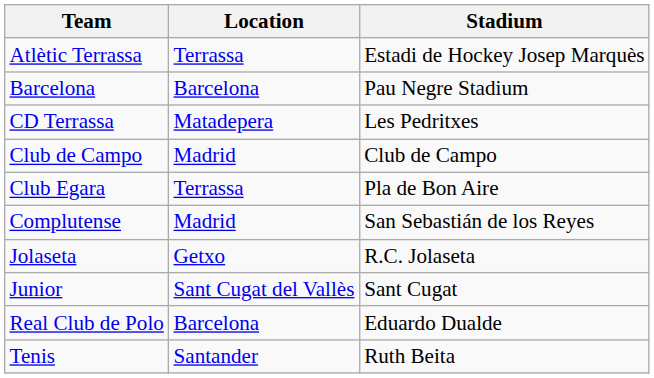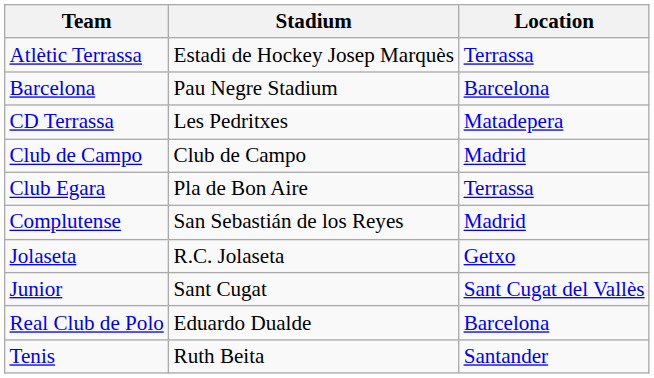 <table class="wikitable sortable">
 <tr>
 <th>Team</th>
+<th>Stadium</th>
 <th>Location</th>
-<th>Stadium</th>
 </tr>
 <tr>
 <td><a href='#'>Atlètic Terrassa</a></td>
+<td>Estadi de Hockey Josep Marquès</td>
 <td><a href='#'>Terrassa</a></td>
-<td>Estadi de Hockey Josep Marquès</td>
 </tr>
 <tr>
 <td><a href='#'>Barcelona</a></td>
+<td>Pau Negre Stadium</td>
 <td><a href='#'>Barcelona</a></td>
-<td>Pau Negre Stadium</td>
 </tr>
 <tr>
 <td><a href='#'>CD Terrassa</a></td>
+<td>Les Pedritxes</td>
 <td><a href='#'>Matadepera</a></td>
-<td>Les Pedritxes</td>
 </tr>
 <tr>
 <td><a href='#'>Club de Campo</a></td>
+<td>Club de Campo</td>
 <td><a href='#'>Madrid</a></td>
-<td>Club de Campo</td>
 </tr>
 <tr>
 <td><a href='#'>Club Egara</a></td>
+<td>Pla de Bon Aire</td>
 <td><a href='#'>Terrassa</a></td>
-<td>Pla de Bon Aire</td>
 </tr>
 <tr>
 <td><a href='#'>Complutense</a></td>
+<td>San Sebastián de los Reyes</td>
 <td><a href='#'>Madrid</a></td>
-<td>San Sebastián de los Reyes</td>
 </tr>
 <tr>
 <td><a href='#'>Jolaseta</a></td>
+<td>R.C. Jolaseta</td>
 <td><a href='#'>Getxo</a></td>
-<td>R.C. Jolaseta</td>
 </tr>
 <tr>
 <td><a href='#'>Junior</a></td>
+<td>Sant Cugat</td>
 <td><a href='#'>Sant Cugat del Vallès</a></td>
-<td>Sant Cugat</td>
 </tr>
 <tr>
 <td><a href='#'>Real Club de Polo</a></td>
+<td>Eduardo Dualde</td>
 <td><a href='#'>Barcelona</a></td>
-<td>Eduardo Dualde</td>
 </tr>
 <tr>
 <td><a href='#'>Tenis</a></td>
+<td>Ruth Beita</td>
 <td><a href='#'>Santander</a></td>
-<td>Ruth Beita</td>
 </tr>
 </table>
